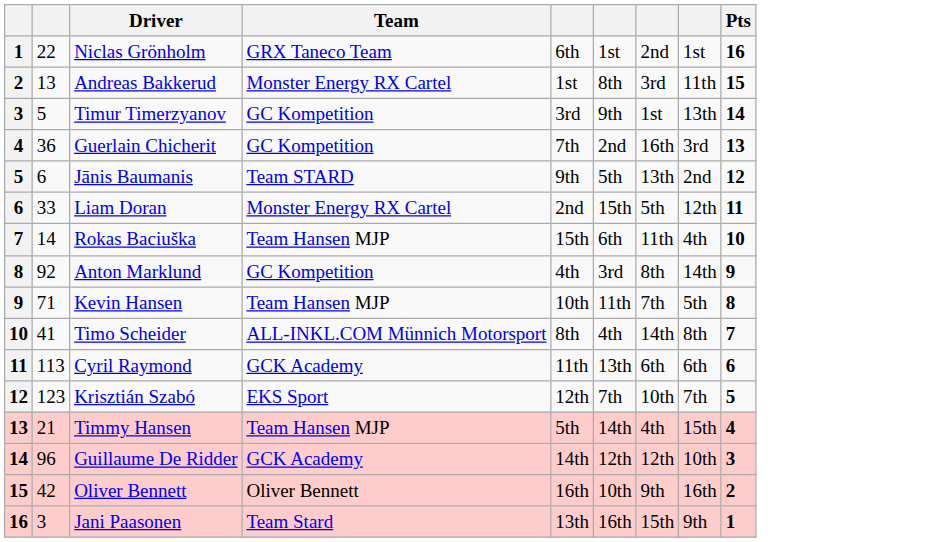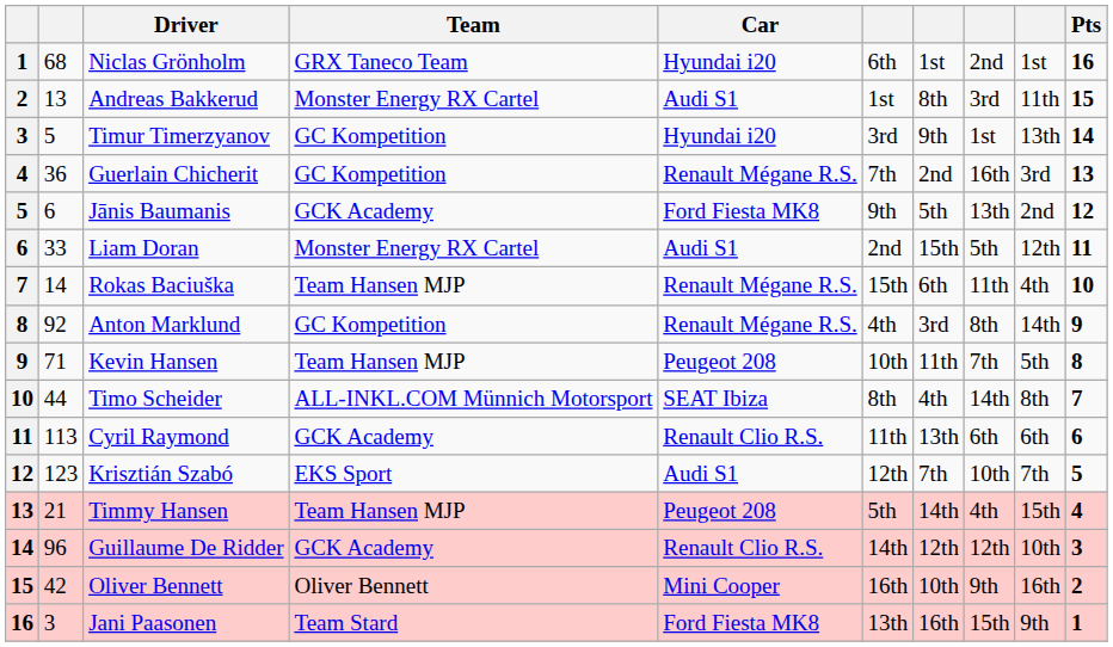 <table class="wikitable" style="font-size:95%">
 <tr>
 <th></th>
 <th></th>
 <th>Driver</th>
 <th>Team</th>
+<th>Car</th>
 <th></th>
 <th></th>
 <th></th>
 <th></th>
 <th>Pts</th>
 </tr>
 <tr>
 <th>1</th>
-<td>22</td>
+<td>68</td>
 <td> <a href='#'>Niclas Grönholm</a></td>
 <td><a href='#'>GRX Taneco Team</a></td>
+<td><a href='#'>Hyundai i20</a></td>
 <td>6th</td>
 <td>1st</td>
 <td>2nd</td>
 <td>1st</td>
 <td><strong>16</strong></td>
 </tr>
 <tr>
 <th>2</th>
 <td>13</td>
 <td> <a href='#'>Andreas Bakkerud</a></td>
 <td><a href='#'>Monster Energy RX Cartel</a></td>
+<td><a href='#'>Audi S1</a></td>
 <td>1st</td>
 <td>8th</td>
 <td>3rd</td>
 <td>11th</td>
 <td><strong>15</strong></td>
 </tr>
 <tr>
 <th>3</th>
 <td>5</td>
 <td> <a href='#'>Timur Timerzyanov</a></td>
 <td><a href='#'>GC Kompetition</a></td>
+<td><a href='#'>Hyundai i20</a></td>
 <td>3rd</td>
 <td>9th</td>
 <td>1st</td>
 <td>13th</td>
 <td><strong>14</strong></td>
 </tr>
 <tr>
 <th>4</th>
 <td>36</td>
 <td> <a href='#'>Guerlain Chicherit</a></td>
 <td><a href='#'>GC Kompetition</a></td>
+<td><a href='#'>Renault Mégane R.S.</a></td>
 <td>7th</td>
 <td>2nd</td>
 <td>16th</td>
 <td>3rd</td>
 <td><strong>13</strong></td>
 </tr>
 <tr>
 <th>5</th>
 <td>6</td>
 <td> <a href='#'>Jānis Baumanis</a></td>
-<td><a href='#'>Team STARD</a></td>
+<td><a href='#'>GCK Academy</a></td>
+<td><a href='#'>Ford Fiesta MK8</a></td>
 <td>9th</td>
 <td>5th</td>
 <td>13th</td>
 <td>2nd</td>
 <td><strong>12</strong></td>
 </tr>
 <tr>
 <th>6</th>
 <td>33</td>
 <td> <a href='#'>Liam Doran</a></td>
 <td><a href='#'>Monster Energy RX Cartel</a></td>
+<td><a href='#'>Audi S1</a></td>
 <td>2nd</td>
 <td>15th</td>
 <td>5th</td>
 <td>12th</td>
 <td><strong>11</strong></td>
 </tr>
 <tr>
 <th>7</th>
 <td>14</td>
 <td> <a href='#'>Rokas Baciuška</a></td>
 <td><a href='#'>Team Hansen</a> MJP</td>
+<td><a href='#'>Renault Mégane R.S.</a></td>
 <td>15th</td>
 <td>6th</td>
 <td>11th</td>
 <td>4th</td>
 <td><strong>10</strong></td>
 </tr>
 <tr>
 <th>8</th>
 <td>92</td>
 <td> <a href='#'>Anton Marklund</a></td>
 <td><a href='#'>GC Kompetition</a></td>
+<td><a href='#'>Renault Mégane R.S.</a></td>
 <td>4th</td>
 <td>3rd</td>
 <td>8th</td>
 <td>14th</td>
 <td><strong>9</strong></td>
 </tr>
 <tr>
 <th>9</th>
 <td>71</td>
 <td> <a href='#'>Kevin Hansen</a></td>
 <td><a href='#'>Team Hansen</a> MJP</td>
+<td><a href='#'>Peugeot 208</a></td>
 <td>10th</td>
 <td>11th</td>
 <td>7th</td>
 <td>5th</td>
 <td><strong>8</strong></td>
 </tr>
 <tr>
 <th>10</th>
-<td>41</td>
+<td>44</td>
 <td> <a href='#'>Timo Scheider</a></td>
 <td><a href='#'>ALL-INKL.COM Münnich Motorsport</a></td>
+<td><a href='#'>SEAT Ibiza</a></td>
 <td>8th</td>
 <td>4th</td>
 <td>14th</td>
 <td>8th</td>
 <td><strong>7</strong></td>
 </tr>
 <tr>
 <th>11</th>
 <td>113</td>
 <td> <a href='#'>Cyril Raymond</a></td>
 <td><a href='#'>GCK Academy</a></td>
+<td><a href='#'>Renault Clio R.S.</a></td>
 <td>11th</td>
 <td>13th</td>
 <td>6th</td>
 <td>6th</td>
 <td><strong>6</strong></td>
 </tr>
 <tr>
 <th>12</th>
 <td>123</td>
 <td> <a href='#'>Krisztián Szabó</a></td>
 <td><a href='#'>EKS Sport</a></td>
+<td><a href='#'>Audi S1</a></td>
 <td>12th</td>
 <td>7th</td>
 <td>10th</td>
 <td>7th</td>
 <td><strong>5</strong></td>
 </tr>
 <tr>
 <th style="background:#ffcccc;">13</th>
 <td style="background:#ffcccc;">21</td>
 <td style="background:#ffcccc;"> <a href='#'>Timmy Hansen</a></td>
 <td style="background:#ffcccc;"><a href='#'>Team Hansen</a> MJP</td>
+<td style="background:#ffcccc;"><a href='#'>Peugeot 208</a></td>
 <td style="background:#ffcccc;">5th</td>
 <td style="background:#ffcccc;">14th</td>
 <td style="background:#ffcccc;">4th</td>
 <td style="background:#ffcccc;">15th</td>
 <td style="background:#ffcccc;"><strong>4</strong></td>
 </tr>
 <tr>
 <th style="background:#ffcccc;">14</th>
 <td style="background:#ffcccc;">96</td>
 <td style="background:#ffcccc;"> <a href='#'>Guillaume De Ridder</a></td>
 <td style="background:#ffcccc;"><a href='#'>GCK Academy</a></td>
+<td style="background:#ffcccc;"><a href='#'>Renault Clio R.S.</a></td>
 <td style="background:#ffcccc;">14th</td>
 <td style="background:#ffcccc;">12th</td>
 <td style="background:#ffcccc;">12th</td>
 <td style="background:#ffcccc;">10th</td>
 <td style="background:#ffcccc;"><strong>3</strong></td>
 </tr>
 <tr>
 <th style="background:#ffcccc;">15</th>
 <td style="background:#ffcccc;">42</td>
 <td style="background:#ffcccc;"> <a href='#'>Oliver Bennett</a></td>
 <td style="background:#ffcccc;">Oliver Bennett</td>
+<td style="background:#ffcccc;"><a href='#'>Mini Cooper</a></td>
 <td style="background:#ffcccc;">16th</td>
 <td style="background:#ffcccc;">10th</td>
 <td style="background:#ffcccc;">9th</td>
 <td style="background:#ffcccc;">16th</td>
 <td style="background:#ffcccc;"><strong>2</strong></td>
 </tr>
 <tr>
 <th style="background:#ffcccc;">16</th>
 <td style="background:#ffcccc;">3</td>
 <td style="background:#ffcccc;"> <a href='#'>Jani Paasonen</a></td>
 <td style="background:#ffcccc;"><a href='#'>Team Stard</a></td>
+<td style="background:#ffcccc;"><a href='#'>Ford Fiesta MK8</a></td>
 <td style="background:#ffcccc;">13th</td>
 <td style="background:#ffcccc;">16th</td>
 <td style="background:#ffcccc;">15th</td>
 <td style="background:#ffcccc;">9th</td>
 <td style="background:#ffcccc;"><strong>1</strong></td>
 </tr>
 </table>
